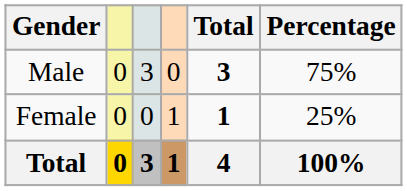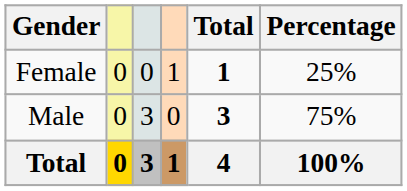 <table class=wikitable style="font-size:85%; float:right; text-align:center">
 <tr>
 <th>Gender</th>
 <td bgcolor=F7F6A8></td>
 <td bgcolor=DCE5E5></td>
 <td bgcolor=FFDAB9></td>
 <th>Total</th>
 <th>Percentage</th>
 </tr>
 <tr>
+<td>Female</td>
+<td bgcolor=F7F6A8>0</td>
+<td bgcolor=DCE5E5>0</td>
+<td bgcolor=FFDAB9>1</td>
+<td><strong>1</strong></td>
+<td>25%</td>
+</tr>
+<tr>
 <td>Male</td>
 <td bgcolor=F7F6A8>0</td>
 <td bgcolor=DCE5E5>3</td>
 <td bgcolor=FFDAB9>0</td>
 <td><strong>3</strong></td>
 <td>75%</td>
-</tr>
-<tr>
-<td>Female</td>
-<td bgcolor=F7F6A8>0</td>
-<td bgcolor=DCE5E5>0</td>
-<td bgcolor=FFDAB9>1</td>
-<td><strong>1</strong></td>
-<td>25%</td>
 </tr>
 <tr>
 <th>Total</th>
 <th style=background:gold>0</th>
 <th style=background:silver>3</th>
 <th style=background:#c96>1</th>
 <th>4</th>
 <th>100%</th>
 </tr>
 </table>
